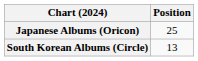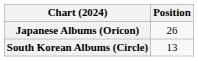 <table class="wikitable sortable plainrowheaders" style="text-align:center">
 <tr>
 <th scope="col">Chart (2024)</th>
 <th scope="col">Position</th>
 </tr>
 <tr>
 <th scope="row">Japanese Albums (Oricon)</th>
-<td>25</td>
+<td>26</td>
 </tr>
 <tr>
 <th scope="row">South Korean Albums (Circle)</th>
 <td>13</td>
 </tr>
 </table>
